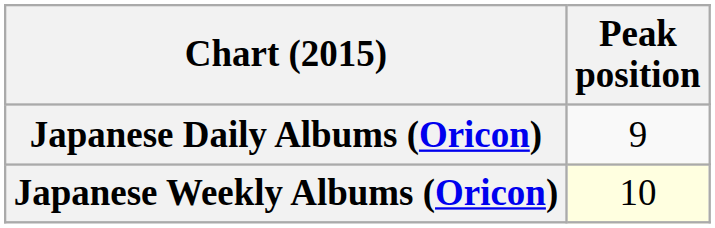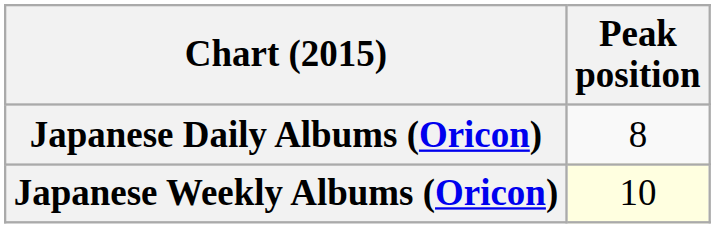 <table class="wikitable plainrowheaders">
 <tr>
 <th>Chart (2015)</th>
 <th>Peak<br>position</th>
 </tr>
 <tr>
 <th scope="row">Japanese Daily Albums (<a href='#'>Oricon</a>)</th>
-<td style="text-align:center;">9</td>
+<td style="text-align:center;">8</td>
 </tr>
 <tr>
 <th scope="row">Japanese Weekly Albums (<a href='#'>Oricon</a>)</th>
 <td style="background: lightyellow; text-align:center;">10</td>
 </tr>
 </table>
